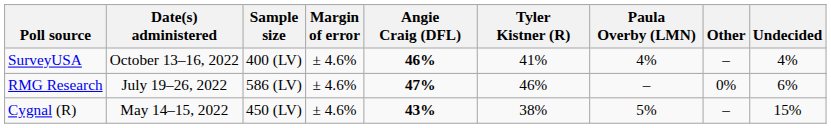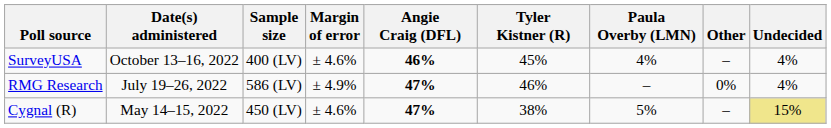 <table class="wikitable" style="font-size:90%;text-align:center;">
 <tr valign=bottom>
 <th>Poll source</th>
 <th>Date(s)<br>administered</th>
 <th>Sample<br>size</th>
 <th>Margin<br>of error</th>
 <th style="width:100px;">Angie<br>Craig (DFL)</th>
 <th style="width:100px;">Tyler<br>Kistner (R)</th>
 <th style="width:100px;">Paula<br>Overby (LMN)</th>
 <th>Other</th>
 <th>Undecided</th>
 </tr>
 <tr>
 <td style="text-align:left;"><a href='#'>SurveyUSA</a></td>
 <td>October 13–16, 2022</td>
 <td>400 (LV)</td>
 <td>± 4.6%</td>
 <td><strong>46%</strong></td>
-<td>41%</td>
+<td>45%</td>
 <td>4%</td>
 <td>–</td>
 <td>4%</td>
 </tr>
 <tr>
 <td style="text-align:left;"><a href='#'>RMG Research</a></td>
 <td>July 19–26, 2022</td>
 <td>586 (LV)</td>
-<td>± 4.6%</td>
+<td>± 4.9%</td>
 <td><strong>47%</strong></td>
 <td>46%</td>
 <td>–</td>
 <td>0%</td>
-<td>6%</td>
+<td>4%</td>
 </tr>
 <tr>
 <td style="text-align:left;"><a href='#'>Cygnal</a> (R)</td>
 <td>May 14–15, 2022</td>
 <td>450 (LV)</td>
 <td>± 4.6%</td>
-<td><strong>43%</strong></td>
+<td><strong>47%</strong></td>
 <td>38%</td>
 <td>5%</td>
 <td>–</td>
-<td>15%</td>
+<td style="background: khaki;">15%</td>
 </tr>
 </table>
